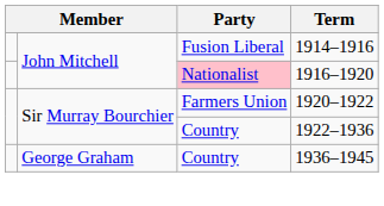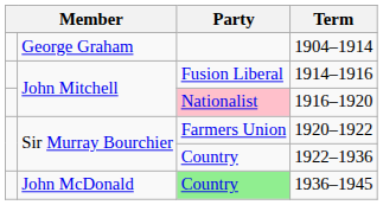 <table class="wikitable">
 <tr>
 <th colspan="2">Member</th>
 <th>Party</th>
 <th>Term</th>
+</tr>
+<tr>
+<td> </td>
+<td><a href='#'>George Graham</a></td>
+<td> </td>
+<td>1904–1914</td>
 </tr>
 <tr>
 <td> </td>
 <td rowspan=2><a href='#'>John Mitchell</a></td>
 <td><a href='#'>Fusion Liberal</a></td>
 <td>1914–1916</td>
 </tr>
 <tr>
 <td> </td>
 <td style="background: pink;"><a href='#'>Nationalist</a></td>
 <td>1916–1920</td>
 </tr>
 <tr>
 <td rowspan=2 > </td>
 <td rowspan=2>Sir <a href='#'>Murray Bourchier</a></td>
 <td><a href='#'>Farmers Union</a></td>
 <td>1920–1922</td>
 </tr>
 <tr>
 <td><a href='#'>Country</a></td>
 <td>1922–1936</td>
 </tr>
 <tr>
 <td> </td>
-<td><a href='#'>George Graham</a></td>
-<td><a href='#'>Country</a></td>
+<td><a href='#'>John McDonald</a></td>
+<td style="background: lightgreen;"><a href='#'>Country</a></td>
 <td>1936–1945</td>
 </tr>
 </table>
